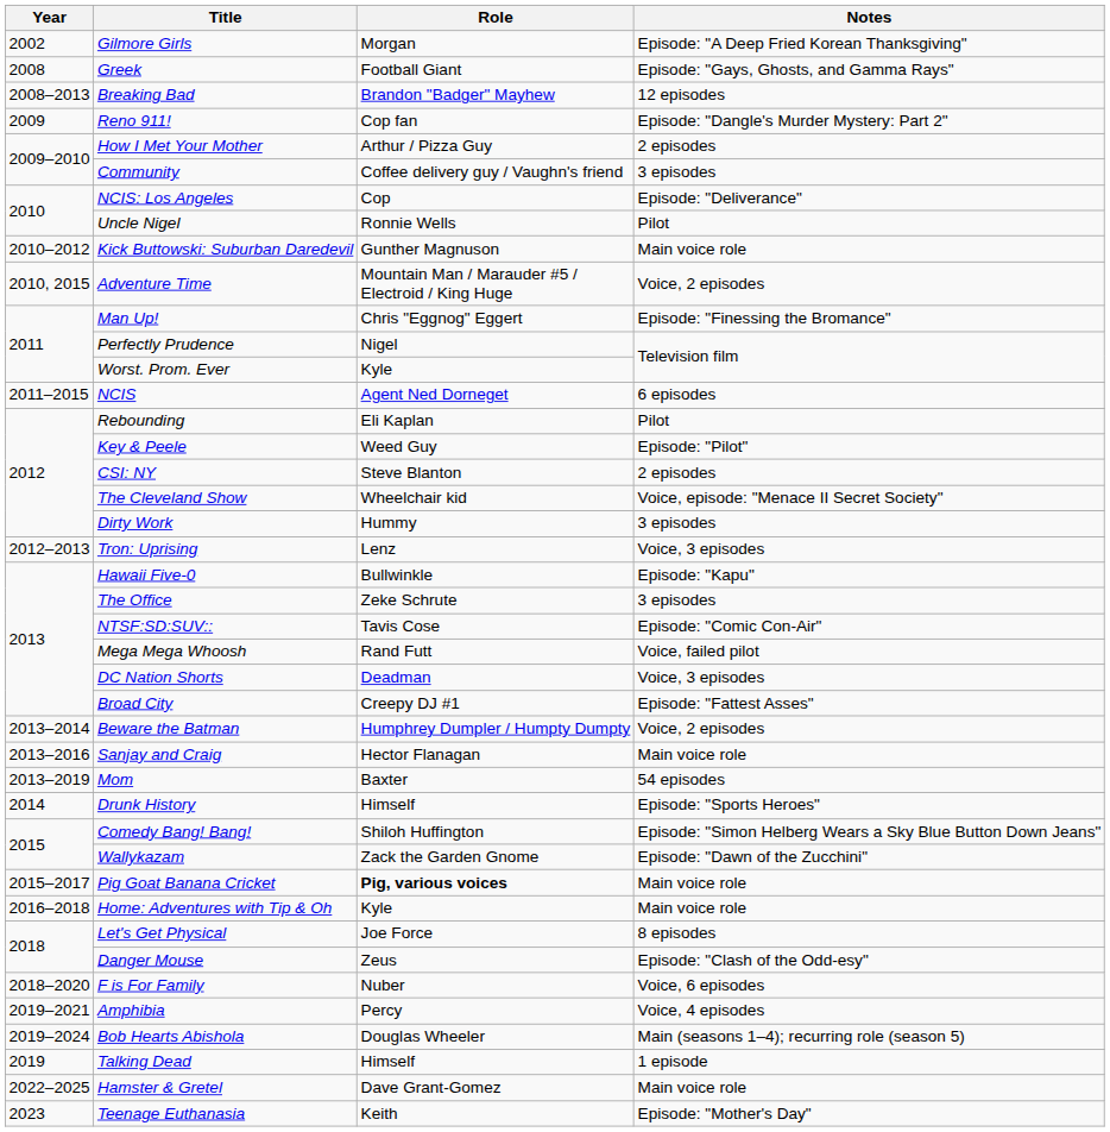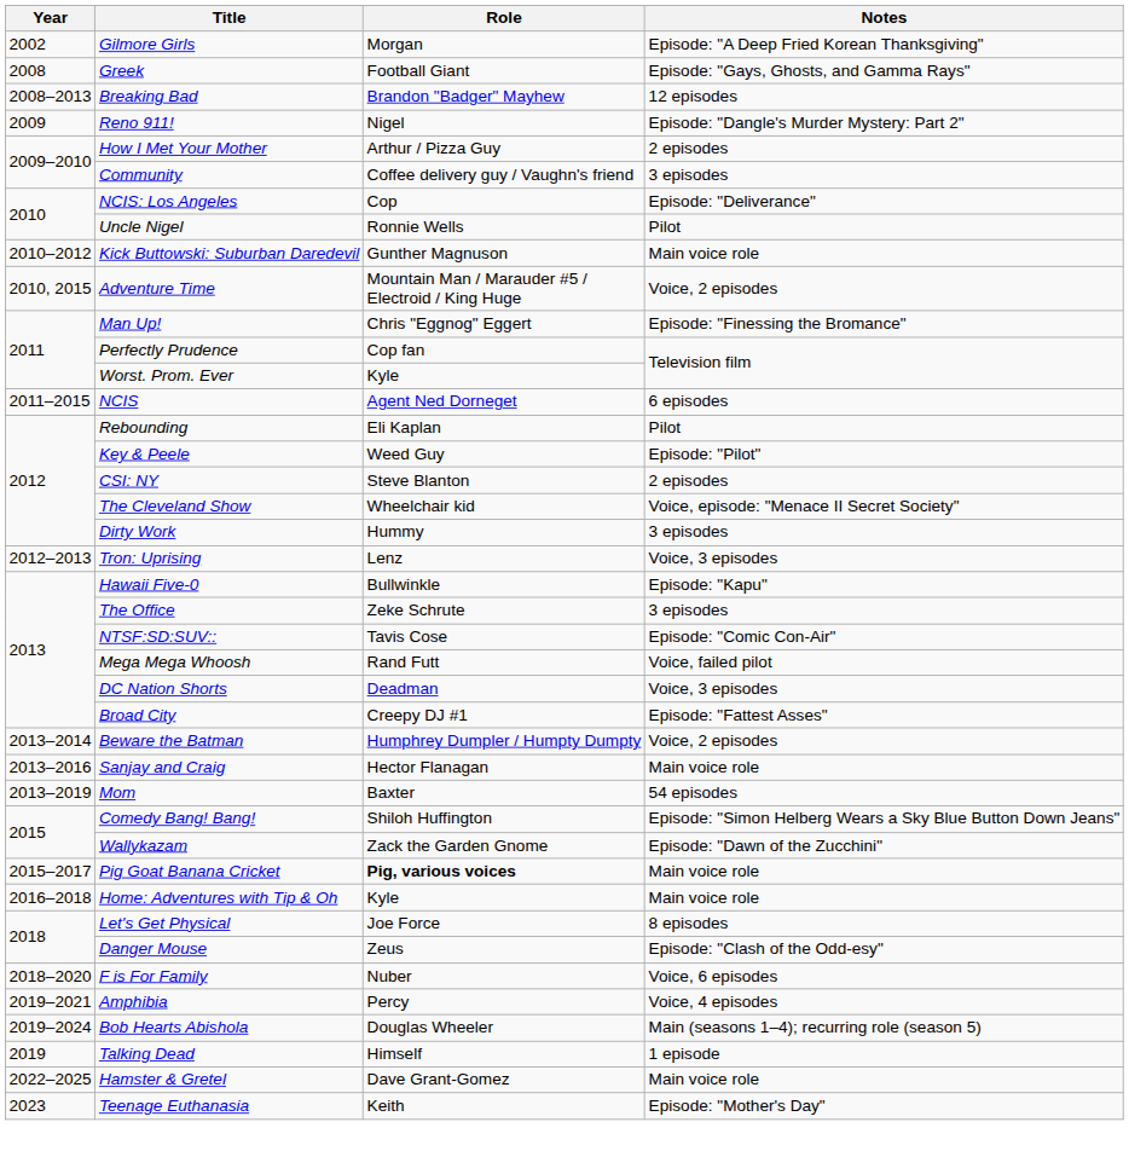 <table class="wikitable sortable">
 <tr>
 <th>Year</th>
 <th>Title</th>
 <th>Role</th>
 <th class="unsortable">Notes</th>
 </tr>
 <tr>
 <td>2002</td>
 <td><em><a href='#'>Gilmore Girls</a></em></td>
 <td>Morgan</td>
 <td>Episode: "A Deep Fried Korean Thanksgiving"</td>
 </tr>
 <tr>
 <td>2008</td>
 <td><em><a href='#'>Greek</a></em></td>
 <td>Football Giant</td>
 <td>Episode: "Gays, Ghosts, and Gamma Rays"</td>
 </tr>
 <tr>
 <td>2008–2013</td>
 <td><em><a href='#'>Breaking Bad</a></em></td>
 <td><a href='#'>Brandon "Badger" Mayhew</a></td>
 <td>12 episodes</td>
 </tr>
 <tr>
 <td>2009</td>
 <td><em><a href='#'>Reno 911!</a></em></td>
-<td>Cop fan</td>
+<td>Nigel</td>
 <td>Episode: "Dangle's Murder Mystery: Part 2"</td>
 </tr>
 <tr>
 <td rowspan="2">2009–2010</td>
 <td><em><a href='#'>How I Met Your Mother</a></em></td>
 <td>Arthur / Pizza Guy</td>
 <td>2 episodes</td>
 </tr>
 <tr>
 <td><em><a href='#'>Community</a></em></td>
 <td>Coffee delivery guy / Vaughn's friend</td>
 <td>3 episodes</td>
 </tr>
 <tr>
 <td rowspan="2">2010</td>
 <td><em><a href='#'>NCIS: Los Angeles</a></em></td>
 <td>Cop</td>
 <td>Episode: "Deliverance"</td>
 </tr>
 <tr>
 <td><em>Uncle Nigel</em></td>
 <td>Ronnie Wells</td>
 <td>Pilot</td>
 </tr>
 <tr>
 <td>2010–2012</td>
 <td><em><a href='#'>Kick Buttowski: Suburban Daredevil</a></em></td>
 <td>Gunther Magnuson</td>
 <td>Main voice role</td>
 </tr>
 <tr>
 <td>2010, 2015</td>
 <td><em><a href='#'>Adventure Time</a></em></td>
 <td>Mountain Man / Marauder #5 /<br>Electroid / King Huge</td>
 <td>Voice, 2 episodes</td>
 </tr>
 <tr>
 <td rowspan="3">2011</td>
 <td><em><a href='#'>Man Up!</a></em></td>
 <td>Chris "Eggnog" Eggert</td>
 <td>Episode: "Finessing the Bromance"</td>
 </tr>
 <tr>
 <td><em>Perfectly Prudence</em></td>
-<td>Nigel</td>
+<td>Cop fan</td>
 <td rowspan="2">Television film</td>
 </tr>
 <tr>
 <td><em>Worst. Prom. Ever</em></td>
 <td>Kyle</td>
 </tr>
 <tr>
 <td>2011–2015</td>
 <td><em><a href='#'>NCIS</a></em></td>
 <td><a href='#'>Agent Ned Dorneget</a></td>
 <td>6 episodes</td>
 </tr>
 <tr>
 <td rowspan="5">2012</td>
 <td><em>Rebounding</em></td>
 <td>Eli Kaplan</td>
 <td>Pilot</td>
 </tr>
 <tr>
 <td><em><a href='#'>Key & Peele</a></em></td>
 <td>Weed Guy</td>
 <td>Episode: "Pilot"</td>
 </tr>
 <tr>
 <td><em><a href='#'>CSI: NY</a></em></td>
 <td>Steve Blanton</td>
 <td>2 episodes</td>
 </tr>
 <tr>
 <td><em><a href='#'>The Cleveland Show</a></em></td>
 <td>Wheelchair kid</td>
 <td>Voice, episode: "Menace II Secret Society"</td>
 </tr>
 <tr>
 <td><em><a href='#'>Dirty Work</a></em></td>
 <td>Hummy</td>
 <td>3 episodes</td>
 </tr>
 <tr>
 <td>2012–2013</td>
 <td><em><a href='#'>Tron: Uprising</a></em></td>
 <td>Lenz</td>
 <td>Voice, 3 episodes</td>
 </tr>
 <tr>
 <td rowspan="6">2013</td>
 <td><em><a href='#'>Hawaii Five-0</a></em></td>
 <td>Bullwinkle</td>
 <td>Episode: "Kapu"</td>
 </tr>
 <tr>
 <td><em><a href='#'>The Office</a></em></td>
 <td>Zeke Schrute</td>
 <td>3 episodes</td>
 </tr>
 <tr>
 <td><em><a href='#'>NTSF:SD:SUV::</a></em></td>
 <td>Tavis Cose</td>
 <td>Episode: "Comic Con-Air"</td>
 </tr>
 <tr>
 <td><em>Mega Mega Whoosh</em></td>
 <td>Rand Futt</td>
 <td>Voice, failed pilot</td>
 </tr>
 <tr>
 <td><em><a href='#'>DC Nation Shorts</a></em></td>
 <td><a href='#'>Deadman</a></td>
 <td>Voice, 3 episodes</td>
 </tr>
 <tr>
 <td><em><a href='#'>Broad City</a></em></td>
 <td>Creepy DJ #1</td>
 <td>Episode: "Fattest Asses"</td>
 </tr>
 <tr>
 <td>2013–2014</td>
 <td><em><a href='#'>Beware the Batman</a></em></td>
 <td><a href='#'>Humphrey Dumpler / Humpty Dumpty</a></td>
 <td>Voice, 2 episodes</td>
 </tr>
 <tr>
 <td>2013–2016</td>
 <td><em><a href='#'>Sanjay and Craig</a></em></td>
 <td>Hector Flanagan</td>
 <td>Main voice role</td>
 </tr>
 <tr>
 <td>2013–2019</td>
 <td><em><a href='#'>Mom</a></em></td>
 <td>Baxter</td>
 <td>54 episodes</td>
 </tr>
 <tr>
-<td>2014</td>
-<td><em><a href='#'>Drunk History</a></em></td>
-<td>Himself</td>
-<td>Episode: "Sports Heroes"</td>
-</tr>
-<tr>
 <td rowspan="2">2015</td>
 <td><em><a href='#'>Comedy Bang! Bang!</a></em></td>
 <td>Shiloh Huffington</td>
 <td>Episode: "Simon Helberg Wears a Sky Blue Button Down Jeans"</td>
 </tr>
 <tr>
 <td><em><a href='#'>Wallykazam</a></em></td>
 <td>Zack the Garden Gnome</td>
 <td>Episode: "Dawn of the Zucchini"</td>
 </tr>
 <tr>
 <td>2015–2017</td>
 <td><em><a href='#'>Pig Goat Banana Cricket</a></em></td>
 <td><strong>Pig, various voices</strong></td>
 <td>Main voice role</td>
 </tr>
 <tr>
 <td>2016–2018</td>
 <td><em><a href='#'>Home: Adventures with Tip & Oh</a></em></td>
 <td>Kyle</td>
 <td>Main voice role</td>
 </tr>
 <tr>
 <td rowspan="2">2018</td>
 <td><em><a href='#'>Let's Get Physical</a></em></td>
 <td>Joe Force</td>
 <td>8 episodes</td>
 </tr>
 <tr>
 <td><em><a href='#'>Danger Mouse</a></em></td>
 <td>Zeus</td>
 <td>Episode: "Clash of the Odd-esy"</td>
 </tr>
 <tr>
 <td>2018–2020</td>
 <td><em><a href='#'>F is For Family</a></em></td>
 <td>Nuber</td>
 <td>Voice, 6 episodes</td>
 </tr>
 <tr>
 <td>2019–2021</td>
 <td><em><a href='#'>Amphibia</a></em></td>
 <td>Percy</td>
 <td>Voice, 4 episodes</td>
 </tr>
 <tr>
 <td>2019–2024</td>
 <td><em><a href='#'>Bob Hearts Abishola</a></em></td>
 <td>Douglas Wheeler</td>
 <td>Main (seasons 1–4); recurring role (season 5)</td>
 </tr>
 <tr>
 <td>2019</td>
 <td><em><a href='#'>Talking Dead</a></em></td>
 <td>Himself</td>
 <td>1 episode</td>
 </tr>
 <tr>
 <td>2022–2025</td>
 <td><em><a href='#'>Hamster & Gretel</a></em></td>
 <td>Dave Grant-Gomez</td>
 <td>Main voice role</td>
 </tr>
 <tr>
 <td>2023</td>
 <td><em><a href='#'>Teenage Euthanasia</a></em></td>
 <td>Keith</td>
 <td>Episode: "Mother's Day"</td>
 </tr>
 </table>
